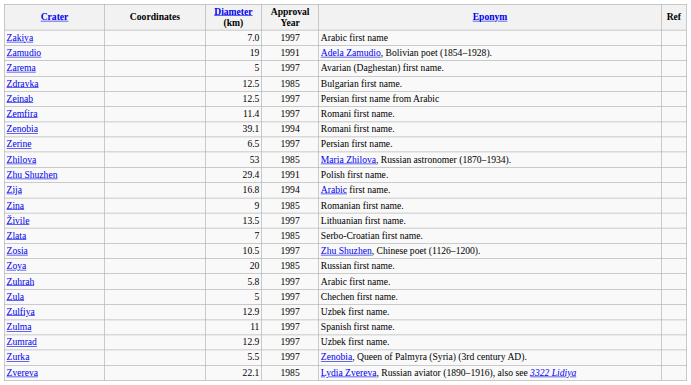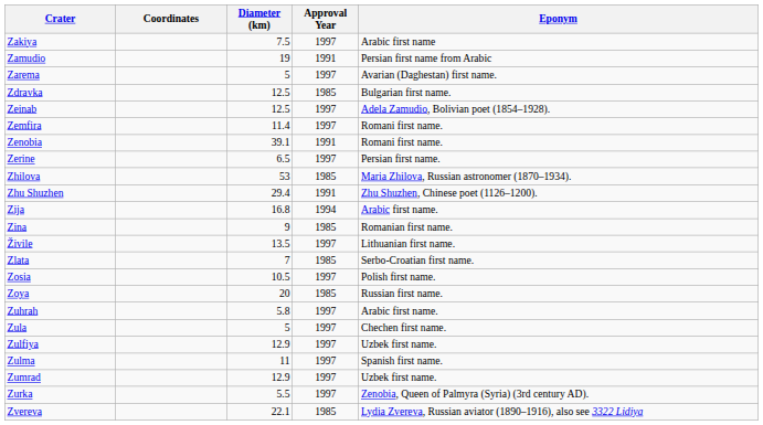 <table class="wikitable sortable" style="min-width: 90%">
 <tr>
 <th style="width:10em"><a href='#'>Crater</a></th>
 <th style="width:10em">Coordinates</th>
 <th><a href='#'>Diameter</a><br>(km)</th>
 <th>Approval<br>Year</th>
 <th class="unsortable"><a href='#'>Eponym</a></th>
-<th class="unsortable">Ref</th>
 </tr>
 <tr id="Zakiya">
 <td><a href='#'>Zakiya</a></td>
 <td></td>
-<td align=right>7.0</td>
+<td align=right>7.5</td>
 <td align=center>1997</td>
 <td>Arabic first name</td>
-<td></td>
 </tr>
 <tr id="Zamudio">
 <td><a href='#'>Zamudio</a></td>
 <td></td>
 <td align=right>19</td>
 <td align=center>1991</td>
-<td><a href='#'>Adela Zamudio</a>, Bolivian poet (1854–1928).</td>
-<td></td>
+<td>Persian first name from Arabic</td>
 </tr>
 <tr id="Zarema">
 <td><a href='#'>Zarema</a></td>
 <td></td>
 <td align=right>5</td>
 <td align=center>1997</td>
 <td>Avarian (Daghestan) first name.</td>
-<td></td>
 </tr>
 <tr id="Zdravka">
 <td><a href='#'>Zdravka</a></td>
 <td></td>
 <td align=right>12.5</td>
 <td align=center>1985</td>
 <td>Bulgarian first name.</td>
-<td></td>
 </tr>
 <tr id="Zeinab">
 <td><a href='#'>Zeinab</a></td>
 <td></td>
 <td align=right>12.5</td>
 <td align=center>1997</td>
-<td>Persian first name from Arabic</td>
-<td></td>
+<td><a href='#'>Adela Zamudio</a>, Bolivian poet (1854–1928).</td>
 </tr>
 <tr id="Zemfira">
 <td><a href='#'>Zemfira</a></td>
 <td></td>
 <td align=right>11.4</td>
 <td align=center>1997</td>
 <td>Romani first name.</td>
-<td></td>
 </tr>
 <tr id="Zenobia">
 <td><a href='#'>Zenobia</a></td>
 <td></td>
 <td align=right>39.1</td>
-<td align=center>1994</td>
+<td align=center>1991</td>
 <td>Romani first name.</td>
-<td></td>
 </tr>
 <tr id="Zerine">
 <td><a href='#'>Zerine</a></td>
 <td></td>
 <td align=right>6.5</td>
 <td align=center>1997</td>
 <td>Persian first name.</td>
-<td></td>
 </tr>
 <tr id="Zhilova">
 <td><a href='#'>Zhilova</a></td>
 <td></td>
 <td align=right>53</td>
 <td align=center>1985</td>
 <td><a href='#'>Maria Zhilova</a>, Russian astronomer (1870–1934).</td>
-<td></td>
 </tr>
 <tr id="Zhu Shuzhen">
 <td><a href='#'>Zhu Shuzhen</a></td>
 <td></td>
 <td align=right>29.4</td>
 <td align=center>1991</td>
-<td>Polish first name.</td>
-<td></td>
+<td><a href='#'>Zhu Shuzhen</a>, Chinese poet (1126–1200).</td>
 </tr>
 <tr id="Zija">
 <td><a href='#'>Zija</a></td>
 <td></td>
 <td align=right>16.8</td>
 <td align=center>1994</td>
 <td><a href='#'>Arabic</a> first name.</td>
-<td></td>
 </tr>
 <tr id="Zina">
 <td><a href='#'>Zina</a></td>
 <td></td>
 <td align=right>9</td>
 <td align=center>1985</td>
 <td>Romanian first name.</td>
-<td></td>
 </tr>
 <tr id="Živile">
 <td><a href='#'>Živile</a></td>
 <td></td>
 <td align=right>13.5</td>
 <td align=center>1997</td>
 <td>Lithuanian first name.</td>
-<td></td>
 </tr>
 <tr id="Zlata">
 <td><a href='#'>Zlata</a></td>
 <td></td>
 <td align=right>7</td>
 <td align=center>1985</td>
 <td>Serbo-Croatian first name.</td>
-<td></td>
 </tr>
 <tr id="Zosia">
 <td><a href='#'>Zosia</a></td>
 <td></td>
 <td align=right>10.5</td>
 <td align=center>1997</td>
-<td><a href='#'>Zhu Shuzhen</a>, Chinese poet (1126–1200).</td>
-<td></td>
+<td>Polish first name.</td>
 </tr>
 <tr id="Zoya">
 <td><a href='#'>Zoya</a></td>
 <td></td>
 <td align=right>20</td>
 <td align=center>1985</td>
 <td>Russian first name.</td>
-<td></td>
 </tr>
 <tr id="Zuhrah">
 <td><a href='#'>Zuhrah</a></td>
 <td></td>
 <td align=right>5.8</td>
 <td align=center>1997</td>
 <td>Arabic first name.</td>
-<td></td>
 </tr>
 <tr id="Zula">
 <td><a href='#'>Zula</a></td>
 <td></td>
 <td align=right>5</td>
 <td align=center>1997</td>
 <td>Chechen first name.</td>
-<td></td>
 </tr>
 <tr id="Zulfiya">
 <td><a href='#'>Zulfiya</a></td>
 <td></td>
 <td align=right>12.9</td>
 <td align=center>1997</td>
 <td>Uzbek first name.</td>
-<td></td>
 </tr>
 <tr id="Zulma">
 <td><a href='#'>Zulma</a></td>
 <td></td>
 <td align=right>11</td>
 <td align=center>1997</td>
 <td>Spanish first name.</td>
-<td></td>
 </tr>
 <tr id="Zumrad">
 <td><a href='#'>Zumrad</a></td>
 <td></td>
 <td align=right>12.9</td>
 <td align=center>1997</td>
 <td>Uzbek first name.</td>
-<td></td>
 </tr>
 <tr id="Zurka">
 <td><a href='#'>Zurka</a></td>
 <td></td>
 <td align=right>5.5</td>
 <td align=center>1997</td>
 <td><a href='#'>Zenobia</a>, Queen of Palmyra (Syria) (3rd century AD).</td>
-<td></td>
 </tr>
 <tr id="Zvereva">
 <td><a href='#'>Zvereva</a></td>
 <td></td>
 <td align=right>22.1</td>
 <td align=center>1985</td>
 <td><a href='#'>Lydia Zvereva</a>, Russian aviator (1890–1916), also see <em><a href='#'>3322&nbsp;Lidiya</a></em></td>
-<td></td>
 </tr>
 </table>
